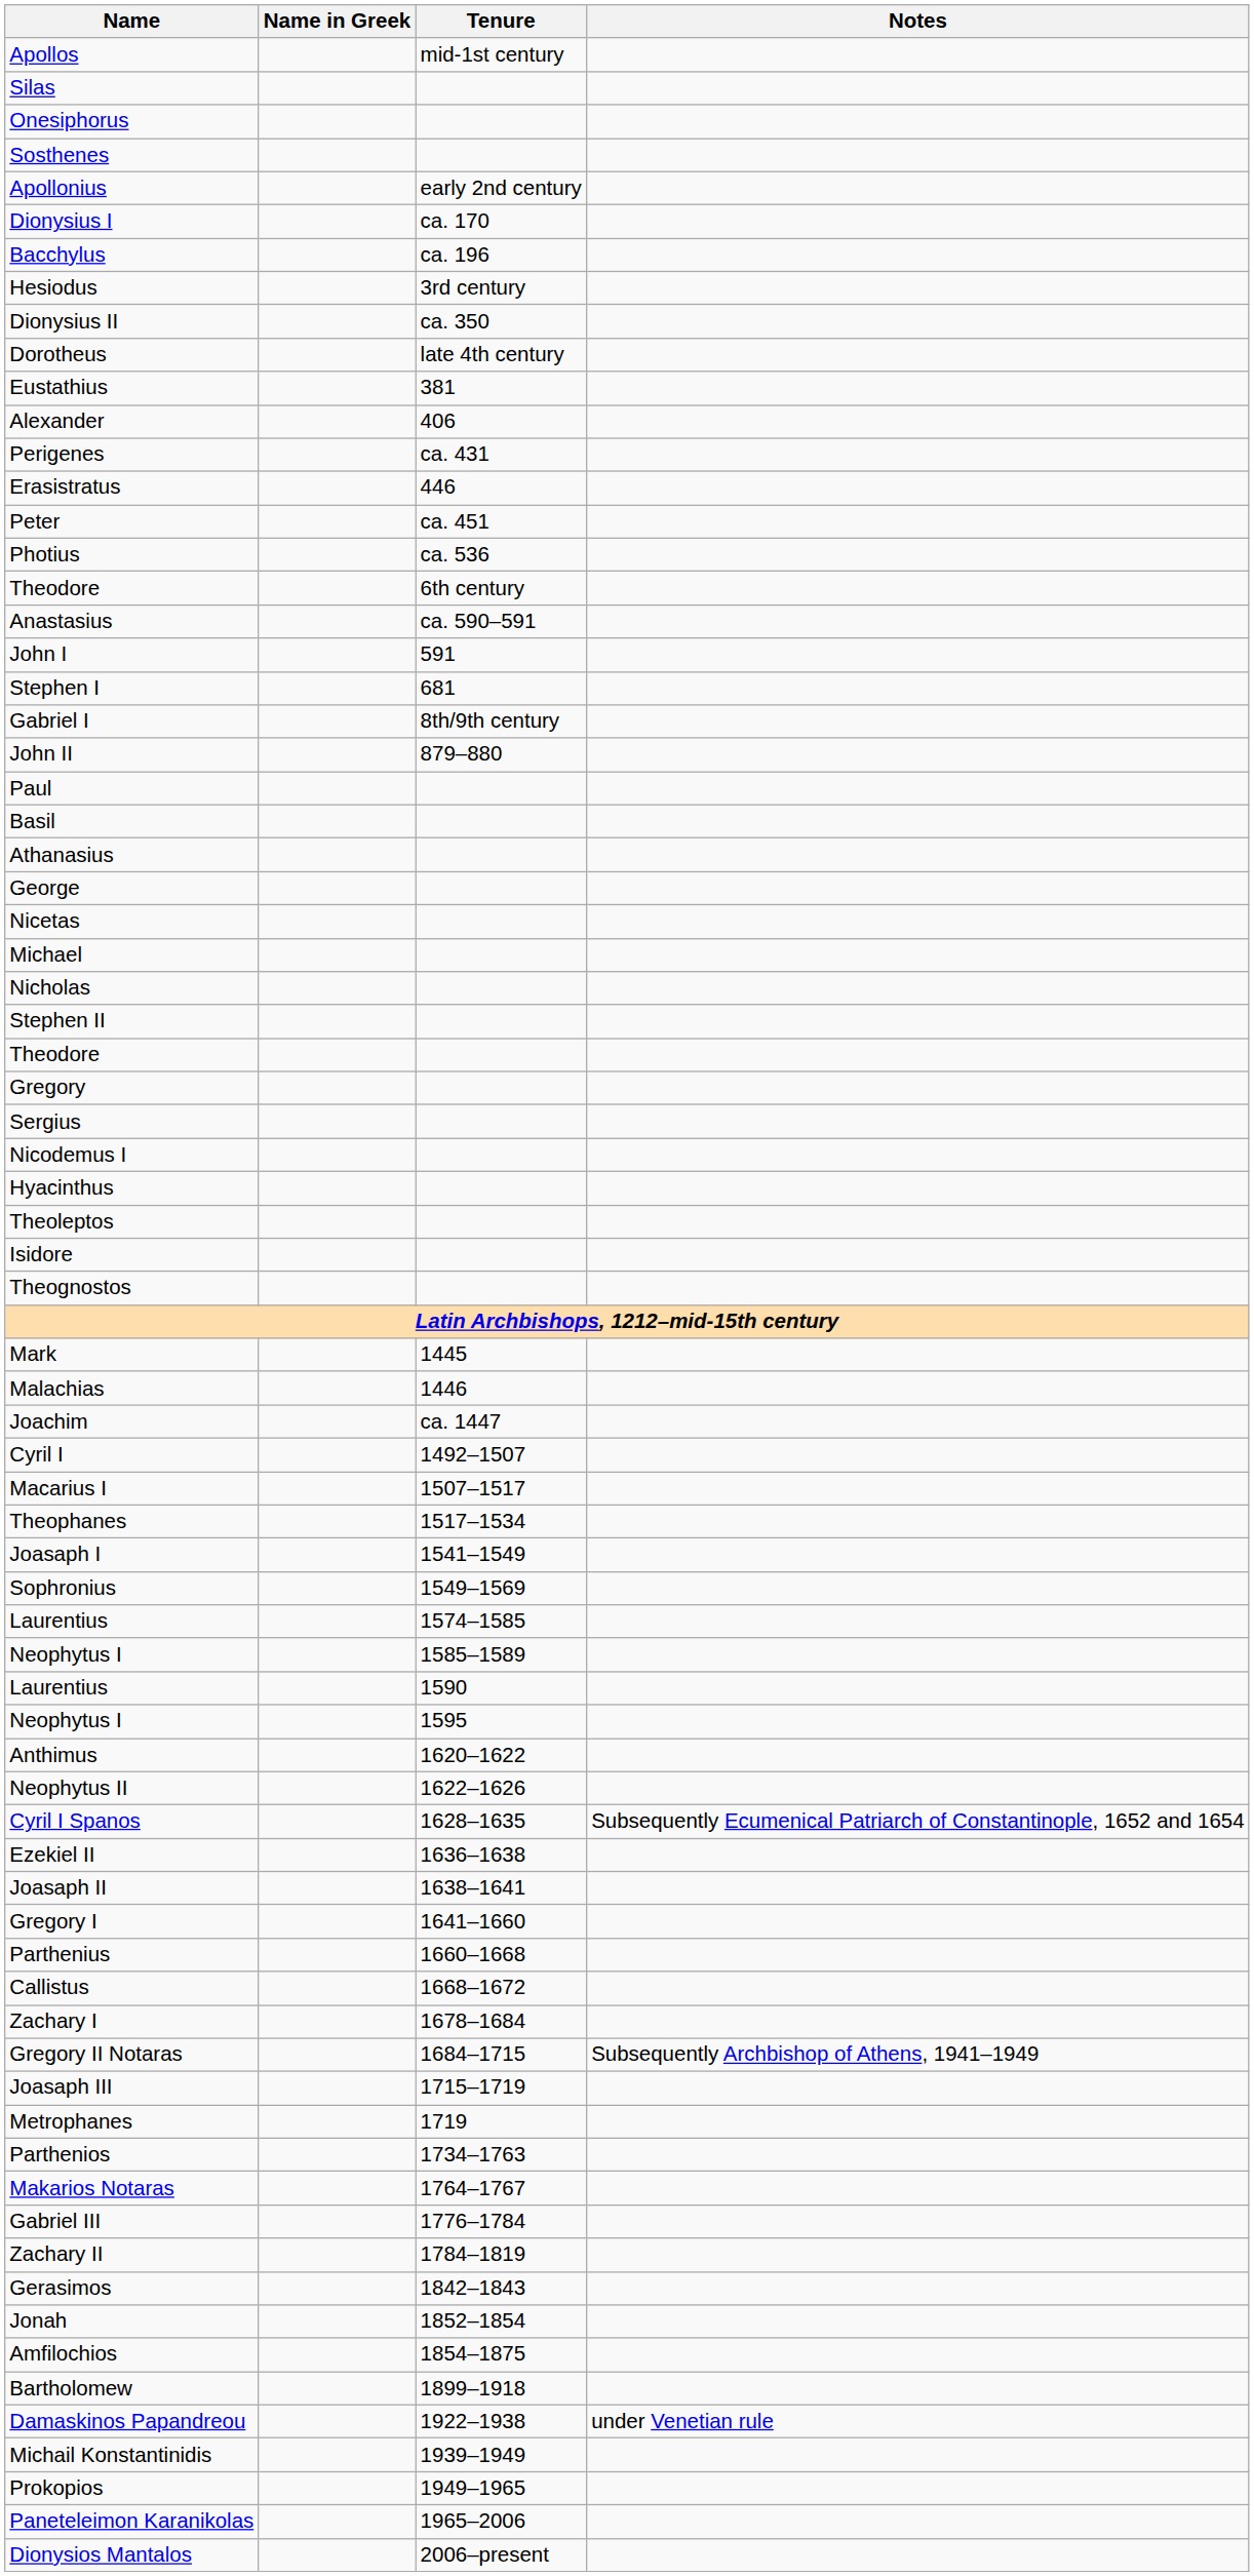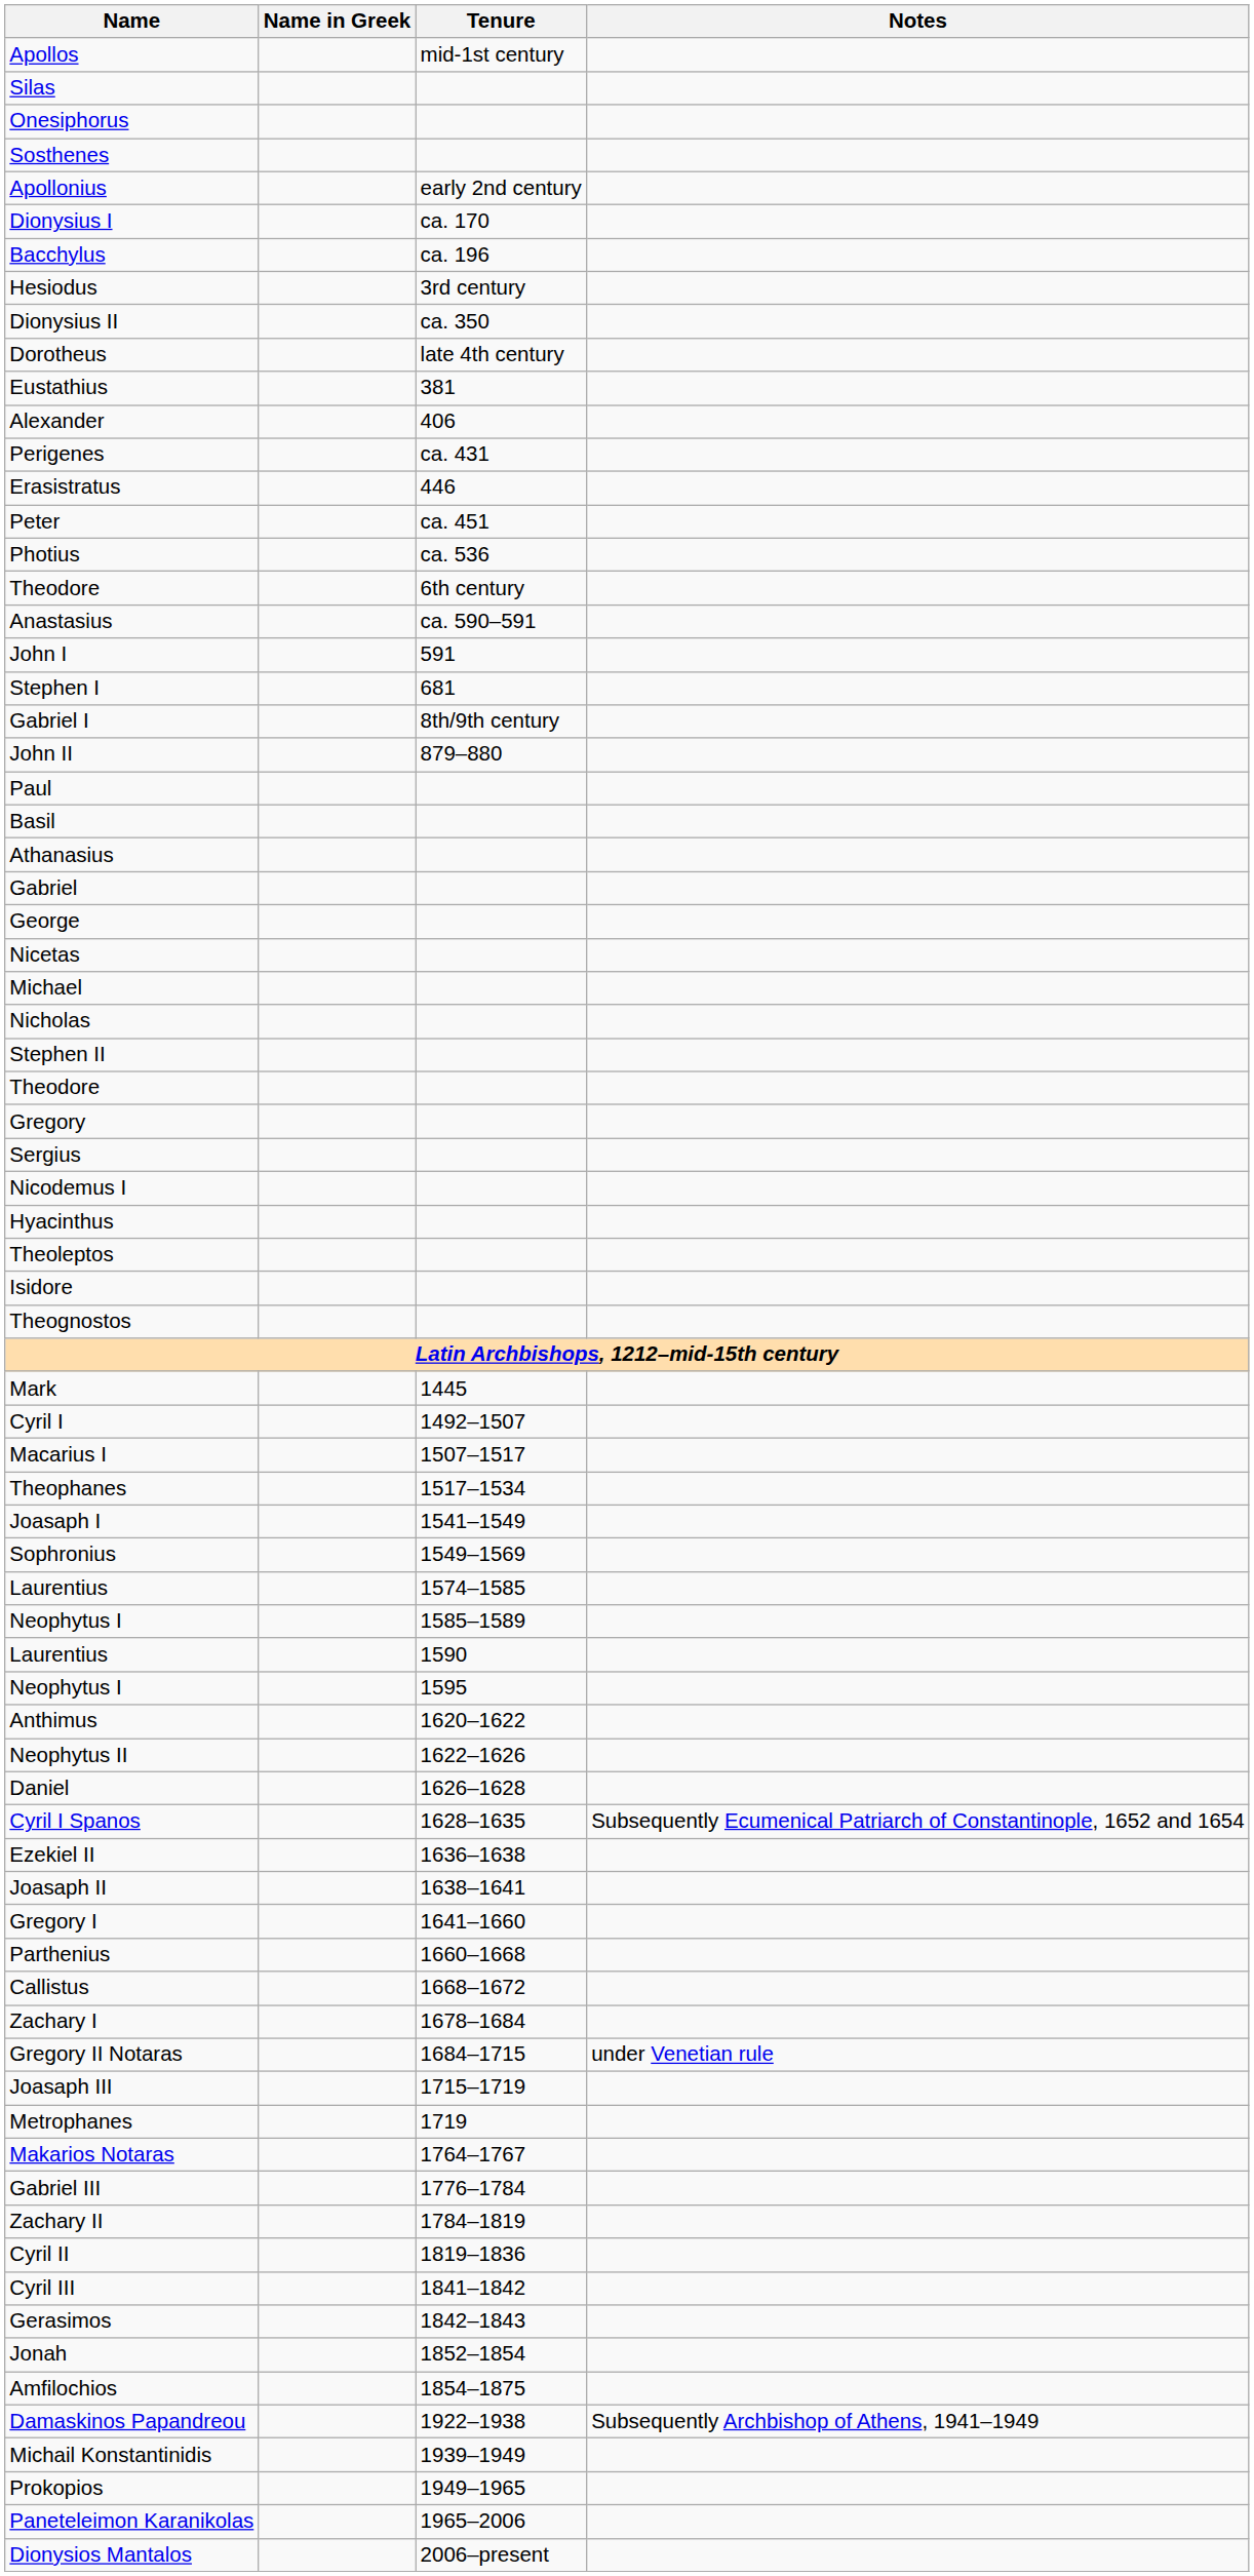 <table class="wikitable" width="auto">
 <tr>
 <th>Name</th>
 <th>Name in Greek</th>
 <th>Tenure</th>
 <th>Notes</th>
 </tr>
 <tr>
 <td><a href='#'>Apollos</a></td>
 <td></td>
 <td>mid-1st century</td>
 <td></td>
 </tr>
 <tr>
 <td><a href='#'>Silas</a></td>
 <td></td>
 <td></td>
 <td></td>
 </tr>
 <tr>
 <td><a href='#'>Onesiphorus</a></td>
 <td></td>
 <td></td>
 <td></td>
 </tr>
 <tr>
 <td><a href='#'>Sosthenes</a></td>
 <td></td>
 <td></td>
 <td></td>
 </tr>
 <tr>
 <td><a href='#'>Apollonius</a></td>
 <td></td>
 <td>early 2nd century</td>
 <td></td>
 </tr>
 <tr>
 <td><a href='#'>Dionysius I</a></td>
 <td></td>
 <td>ca. 170</td>
 <td></td>
 </tr>
 <tr>
 <td><a href='#'>Bacchylus</a></td>
 <td></td>
 <td>ca. 196</td>
 <td></td>
 </tr>
 <tr>
 <td>Hesiodus</td>
 <td></td>
 <td>3rd century</td>
 <td></td>
 </tr>
 <tr>
 <td>Dionysius II</td>
 <td></td>
 <td>ca. 350</td>
 <td></td>
 </tr>
 <tr>
 <td>Dorotheus</td>
 <td></td>
 <td>late 4th century</td>
 <td></td>
 </tr>
 <tr>
 <td>Eustathius</td>
 <td></td>
 <td>381</td>
 <td></td>
 </tr>
 <tr>
 <td>Alexander</td>
 <td></td>
 <td>406</td>
 <td></td>
 </tr>
 <tr>
 <td>Perigenes</td>
 <td></td>
 <td>ca. 431</td>
 <td></td>
 </tr>
 <tr>
 <td>Erasistratus</td>
 <td></td>
 <td>446</td>
 <td></td>
 </tr>
 <tr>
 <td>Peter</td>
 <td></td>
 <td>ca. 451</td>
 <td></td>
 </tr>
 <tr>
 <td>Photius</td>
 <td></td>
 <td>ca. 536</td>
 <td></td>
 </tr>
 <tr>
 <td>Theodore</td>
 <td></td>
 <td>6th century</td>
 <td></td>
 </tr>
 <tr>
 <td>Anastasius</td>
 <td></td>
 <td>ca. 590–591</td>
 <td></td>
 </tr>
 <tr>
 <td>John I</td>
 <td></td>
 <td>591</td>
 <td></td>
 </tr>
 <tr>
 <td>Stephen I</td>
 <td></td>
 <td>681</td>
 <td></td>
 </tr>
 <tr>
 <td>Gabriel I</td>
 <td></td>
 <td>8th/9th century</td>
 <td></td>
 </tr>
 <tr>
 <td>John II</td>
 <td></td>
 <td>879–880</td>
 <td></td>
 </tr>
 <tr>
 <td>Paul</td>
 <td></td>
 <td></td>
 <td></td>
 </tr>
 <tr>
 <td>Basil</td>
 <td></td>
 <td></td>
 <td></td>
 </tr>
 <tr>
 <td>Athanasius</td>
 <td></td>
 <td></td>
 <td></td>
 </tr>
 <tr>
+<td>Gabriel</td>
+<td></td>
+<td></td>
+<td></td>
+</tr>
+<tr>
 <td>George</td>
 <td></td>
 <td></td>
 <td></td>
 </tr>
 <tr>
 <td>Nicetas</td>
 <td></td>
 <td></td>
 <td></td>
 </tr>
 <tr>
 <td>Michael</td>
 <td></td>
 <td></td>
 <td></td>
 </tr>
 <tr>
 <td>Nicholas</td>
 <td></td>
 <td></td>
 <td></td>
 </tr>
 <tr>
 <td>Stephen II</td>
 <td></td>
 <td></td>
 <td></td>
 </tr>
 <tr>
 <td>Theodore</td>
 <td></td>
 <td></td>
 <td></td>
 </tr>
 <tr>
 <td>Gregory</td>
 <td></td>
 <td></td>
 <td></td>
 </tr>
 <tr>
 <td>Sergius</td>
 <td></td>
 <td></td>
 <td></td>
 </tr>
 <tr>
 <td>Nicodemus I</td>
 <td></td>
 <td></td>
 <td></td>
 </tr>
 <tr>
 <td>Hyacinthus</td>
 <td></td>
 <td></td>
 <td></td>
 </tr>
 <tr>
 <td>Theoleptos</td>
 <td></td>
 <td></td>
 <td></td>
 </tr>
 <tr>
 <td>Isidore</td>
 <td></td>
 <td></td>
 <td></td>
 </tr>
 <tr>
 <td>Theognostos</td>
 <td></td>
 <td></td>
 <td></td>
 </tr>
 <tr>
 <th colspan="4" style="background: #FFDEAD;"><em><a href='#'>Latin Archbishops</a>, 1212–mid-15th century</em></th>
 </tr>
 <tr>
 <td>Mark</td>
 <td></td>
 <td>1445</td>
 <td></td>
 </tr>
 <tr>
-<td>Malachias</td>
-<td></td>
-<td>1446</td>
-<td></td>
-</tr>
-<tr>
-<td>Joachim</td>
-<td></td>
-<td>ca. 1447</td>
-<td></td>
-</tr>
-<tr>
 <td>Cyril I</td>
 <td></td>
 <td>1492–1507</td>
 <td></td>
 </tr>
 <tr>
 <td>Macarius I</td>
 <td></td>
 <td>1507–1517</td>
 <td></td>
 </tr>
 <tr>
 <td>Theophanes</td>
 <td></td>
 <td>1517–1534</td>
 <td></td>
 </tr>
 <tr>
 <td>Joasaph I</td>
 <td></td>
 <td>1541–1549</td>
 <td></td>
 </tr>
 <tr>
 <td>Sophronius</td>
 <td></td>
 <td>1549–1569</td>
 <td></td>
 </tr>
 <tr>
 <td>Laurentius</td>
 <td></td>
 <td>1574–1585</td>
 <td></td>
 </tr>
 <tr>
 <td>Neophytus I</td>
 <td></td>
 <td>1585–1589</td>
 <td></td>
 </tr>
 <tr>
 <td>Laurentius</td>
 <td></td>
 <td>1590</td>
 <td></td>
 </tr>
 <tr>
 <td>Neophytus I</td>
 <td></td>
 <td>1595</td>
 <td></td>
 </tr>
 <tr>
 <td>Anthimus</td>
 <td></td>
 <td>1620–1622</td>
 <td></td>
 </tr>
 <tr>
 <td>Neophytus II</td>
 <td></td>
 <td>1622–1626</td>
 <td></td>
 </tr>
 <tr>
+<td>Daniel</td>
+<td></td>
+<td>1626–1628</td>
+<td></td>
+</tr>
+<tr>
 <td><a href='#'>Cyril I Spanos</a></td>
 <td></td>
 <td>1628–1635</td>
 <td>Subsequently <a href='#'>Ecumenical Patriarch of Constantinople</a>, 1652 and 1654</td>
 </tr>
 <tr>
 <td>Ezekiel II</td>
 <td></td>
 <td>1636–1638</td>
 <td></td>
 </tr>
 <tr>
 <td>Joasaph II</td>
 <td></td>
 <td>1638–1641</td>
 <td></td>
 </tr>
 <tr>
 <td>Gregory I</td>
 <td></td>
 <td>1641–1660</td>
 <td></td>
 </tr>
 <tr>
 <td>Parthenius</td>
 <td></td>
 <td>1660–1668</td>
 <td></td>
 </tr>
 <tr>
 <td>Callistus</td>
 <td></td>
 <td>1668–1672</td>
 <td></td>
 </tr>
 <tr>
 <td>Zachary I</td>
 <td></td>
 <td>1678–1684</td>
 <td></td>
 </tr>
 <tr>
 <td>Gregory II Notaras</td>
 <td></td>
 <td>1684–1715</td>
-<td>Subsequently <a href='#'>Archbishop of Athens</a>, 1941–1949</td>
+<td>under <a href='#'>Venetian rule</a></td>
 </tr>
 <tr>
 <td>Joasaph III</td>
 <td></td>
 <td>1715–1719</td>
 <td></td>
 </tr>
 <tr>
 <td>Metrophanes</td>
 <td></td>
 <td>1719</td>
-<td></td>
-</tr>
-<tr>
-<td>Parthenios</td>
-<td></td>
-<td>1734–1763</td>
 <td></td>
 </tr>
 <tr>
 <td><a href='#'>Makarios Notaras</a></td>
 <td></td>
 <td>1764–1767</td>
 <td></td>
 </tr>
 <tr>
 <td>Gabriel III</td>
 <td></td>
 <td>1776–1784</td>
 <td></td>
 </tr>
 <tr>
 <td>Zachary II</td>
 <td></td>
 <td>1784–1819</td>
 <td></td>
 </tr>
 <tr>
+<td>Cyril II</td>
+<td></td>
+<td>1819–1836</td>
+<td></td>
+</tr>
+<tr>
+<td>Cyril III</td>
+<td></td>
+<td>1841–1842</td>
+<td></td>
+</tr>
+<tr>
 <td>Gerasimos</td>
 <td></td>
 <td>1842–1843</td>
 <td></td>
 </tr>
 <tr>
 <td>Jonah</td>
 <td></td>
 <td>1852–1854</td>
 <td></td>
 </tr>
 <tr>
 <td>Amfilochios</td>
 <td></td>
 <td>1854–1875</td>
 <td></td>
 </tr>
 <tr>
-<td>Bartholomew</td>
-<td></td>
-<td>1899–1918</td>
-<td></td>
-</tr>
-<tr>
 <td><a href='#'>Damaskinos Papandreou</a></td>
 <td></td>
 <td>1922–1938</td>
-<td>under <a href='#'>Venetian rule</a></td>
+<td>Subsequently <a href='#'>Archbishop of Athens</a>, 1941–1949</td>
 </tr>
 <tr>
 <td>Michail Konstantinidis</td>
 <td></td>
 <td>1939–1949</td>
 <td></td>
 </tr>
 <tr>
 <td>Prokopios</td>
 <td></td>
 <td>1949–1965</td>
 <td></td>
 </tr>
 <tr>
 <td><a href='#'>Paneteleimon Karanikolas</a></td>
 <td></td>
 <td>1965–2006</td>
 <td></td>
 </tr>
 <tr>
 <td><a href='#'>Dionysios Mantalos</a></td>
 <td></td>
 <td>2006–present</td>
 <td></td>
 </tr>
 <tr>
 </tr>
 </table>
